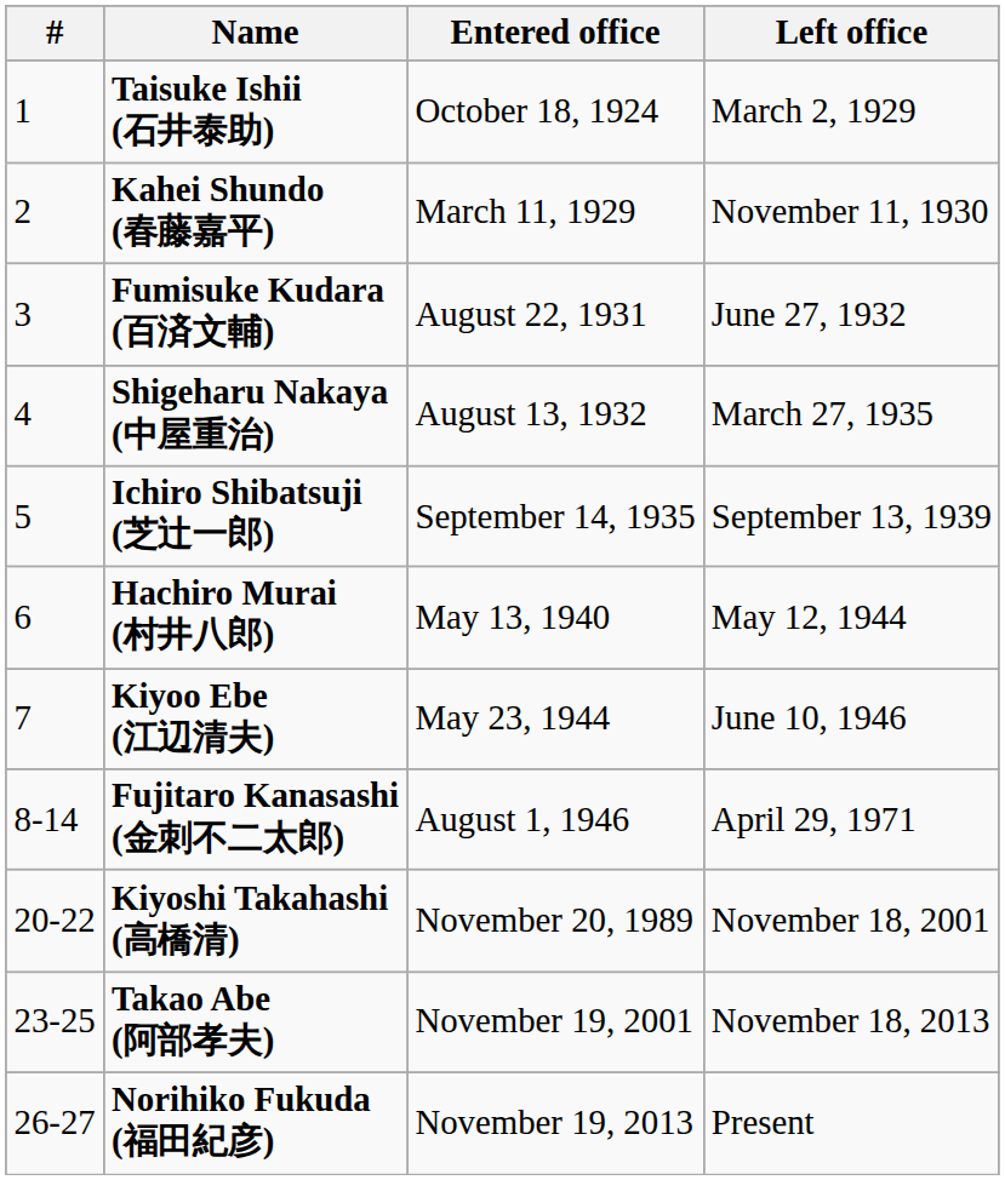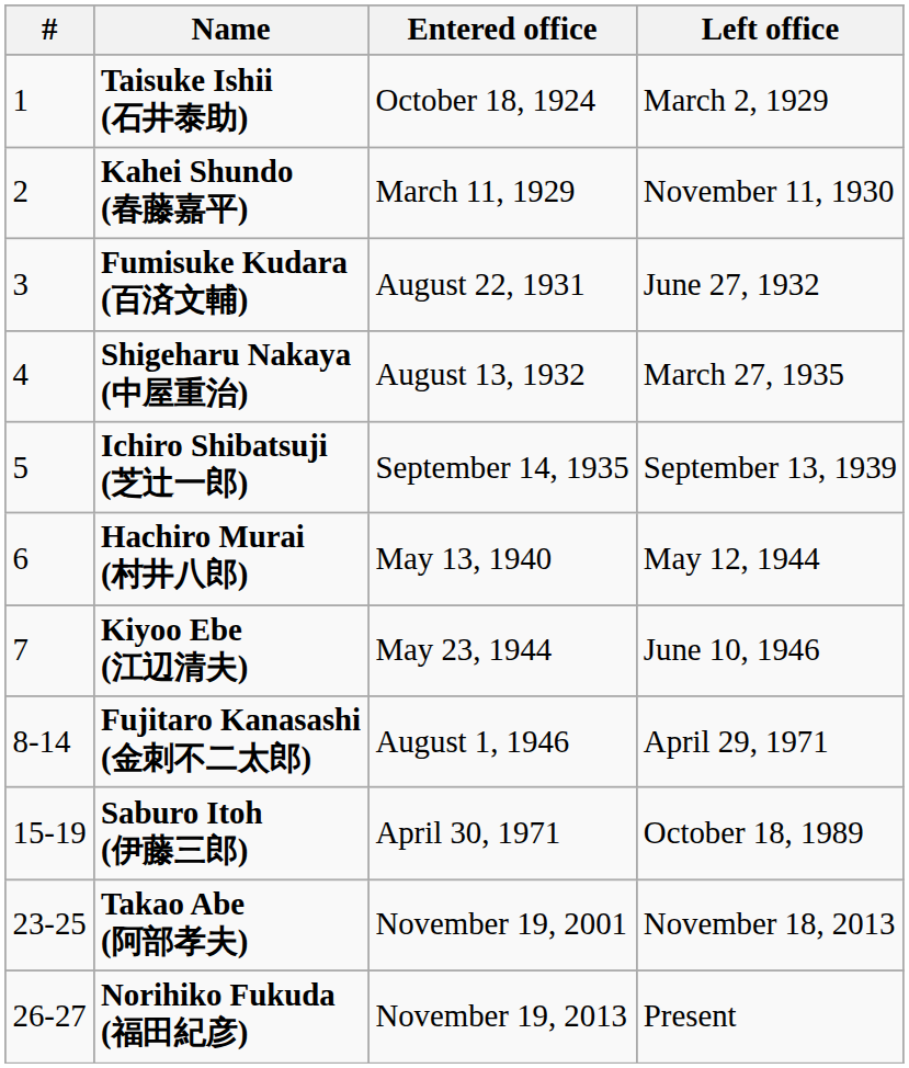 <table class="wikitable">
 <tr>
 <th>#</th>
 <th>Name</th>
 <th>Entered office</th>
 <th>Left office</th>
 </tr>
 <tr>
 <td>1</td>
 <td><strong>Taisuke Ishii<br>(石井泰助)</strong></td>
 <td>October 18, 1924</td>
 <td>March 2, 1929</td>
 </tr>
 <tr>
 <td>2</td>
 <td><strong>Kahei Shundo<br>(春藤嘉平)</strong></td>
 <td>March 11, 1929</td>
 <td>November 11, 1930</td>
 </tr>
 <tr>
 <td>3</td>
 <td><strong>Fumisuke Kudara<br>(百済文輔)</strong></td>
 <td>August 22, 1931</td>
 <td>June 27, 1932</td>
 </tr>
 <tr>
 <td>4</td>
 <td><strong>Shigeharu Nakaya<br>(中屋重治)</strong></td>
 <td>August 13, 1932</td>
 <td>March 27, 1935</td>
 </tr>
 <tr>
 <td>5</td>
 <td><strong>Ichiro Shibatsuji<br>(芝辻一郎)</strong></td>
 <td>September 14, 1935</td>
 <td>September 13, 1939</td>
 </tr>
 <tr>
 <td>6</td>
 <td><strong>Hachiro Murai<br>(村井八郎)</strong></td>
 <td>May 13, 1940</td>
 <td>May 12, 1944</td>
 </tr>
 <tr>
 <td>7</td>
 <td><strong>Kiyoo Ebe<br>(江辺清夫)</strong></td>
 <td>May 23, 1944</td>
 <td>June 10, 1946</td>
 </tr>
 <tr>
 <td>8-14</td>
 <td><strong>Fujitaro Kanasashi<br>(金刺不二太郎)</strong></td>
 <td>August 1, 1946</td>
 <td>April 29, 1971</td>
 </tr>
 <tr>
-<td>20-22</td>
-<td><strong>Kiyoshi Takahashi<br>(高橋清)</strong></td>
-<td>November 20, 1989</td>
-<td>November 18, 2001</td>
+<td>15-19</td>
+<td><strong>Saburo Itoh<br>(伊藤三郎)</strong></td>
+<td>April 30, 1971</td>
+<td>October 18, 1989</td>
 </tr>
 <tr>
 <td>23-25</td>
 <td><strong>Takao Abe<br>(阿部孝夫)</strong></td>
 <td>November 19, 2001</td>
 <td>November 18, 2013</td>
 </tr>
 <tr>
 <td>26-27</td>
 <td><strong>Norihiko Fukuda<br>(福田紀彦)</strong></td>
 <td>November 19, 2013</td>
 <td>Present</td>
 </tr>
 </table>
